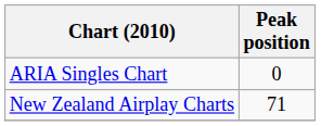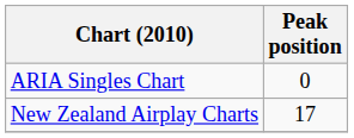 <table class="wikitable">
 <tr>
 <th>Chart (2010)</th>
 <th>Peak<br>position</th>
 </tr>
 <tr>
 <td><a href='#'>ARIA Singles Chart</a></td>
 <td align=center>0</td>
 </tr>
 <tr>
 <td><a href='#'>New Zealand Airplay Charts</a></td>
-<td align=center>71</td>
+<td align=center>17</td>
 </tr>
 <tr>
 </tr>
 </table>
